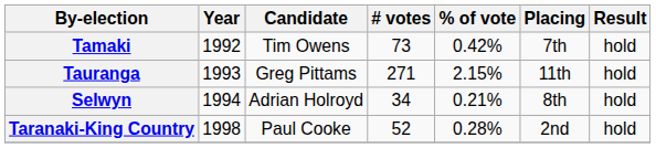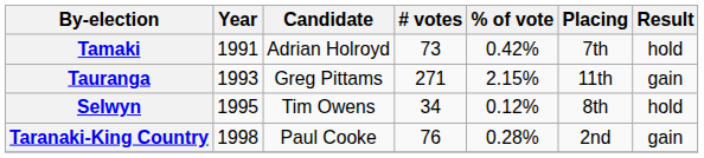 <table class="wikitable sortable" style="text-align:center;">
 <tr>
 <th>By-election</th>
 <th>Year</th>
 <th>Candidate</th>
 <th># votes</th>
 <th>% of vote</th>
 <th>Placing</th>
 <th colspan=2>Result</th>
 </tr>
 <tr>
 <th><a href='#'>Tamaki</a></th>
-<td>1992</td>
-<td>Tim Owens</td>
+<td>1991</td>
+<td>Adrian Holroyd</td>
 <td>73</td>
 <td>0.42%</td>
 <td>7th</td>
 <td> hold</td>
 </tr>
 <tr>
 <th><a href='#'>Tauranga</a></th>
 <td>1993</td>
 <td>Greg Pittams</td>
 <td>271</td>
 <td>2.15%</td>
 <td>11th</td>
-<td> hold</td>
+<td> gain</td>
 </tr>
 <tr>
 <th><a href='#'>Selwyn</a></th>
-<td>1994</td>
-<td>Adrian Holroyd</td>
+<td>1995</td>
+<td>Tim Owens</td>
 <td>34</td>
-<td>0.21%</td>
+<td>0.12%</td>
 <td>8th</td>
 <td> hold</td>
 </tr>
 <tr>
 <th><a href='#'>Taranaki-King Country</a></th>
 <td>1998</td>
 <td>Paul Cooke</td>
-<td>52</td>
+<td>76</td>
 <td>0.28%</td>
 <td>2nd</td>
-<td> hold</td>
+<td> gain</td>
 </tr>
 <tr>
 </tr>
 </table>
